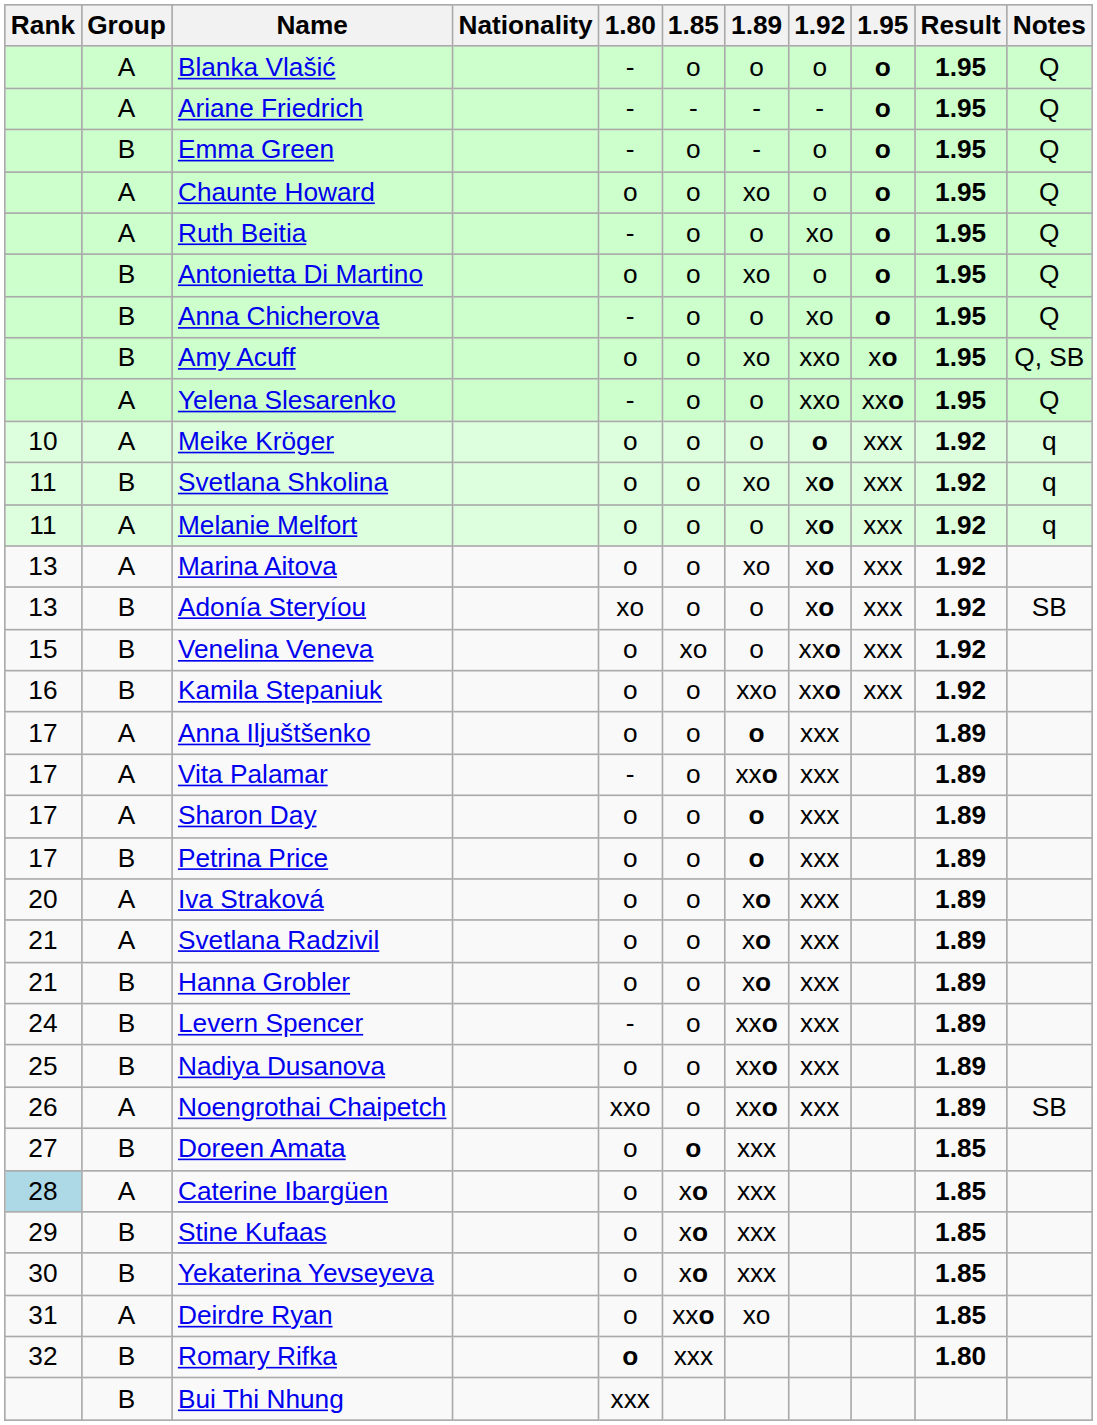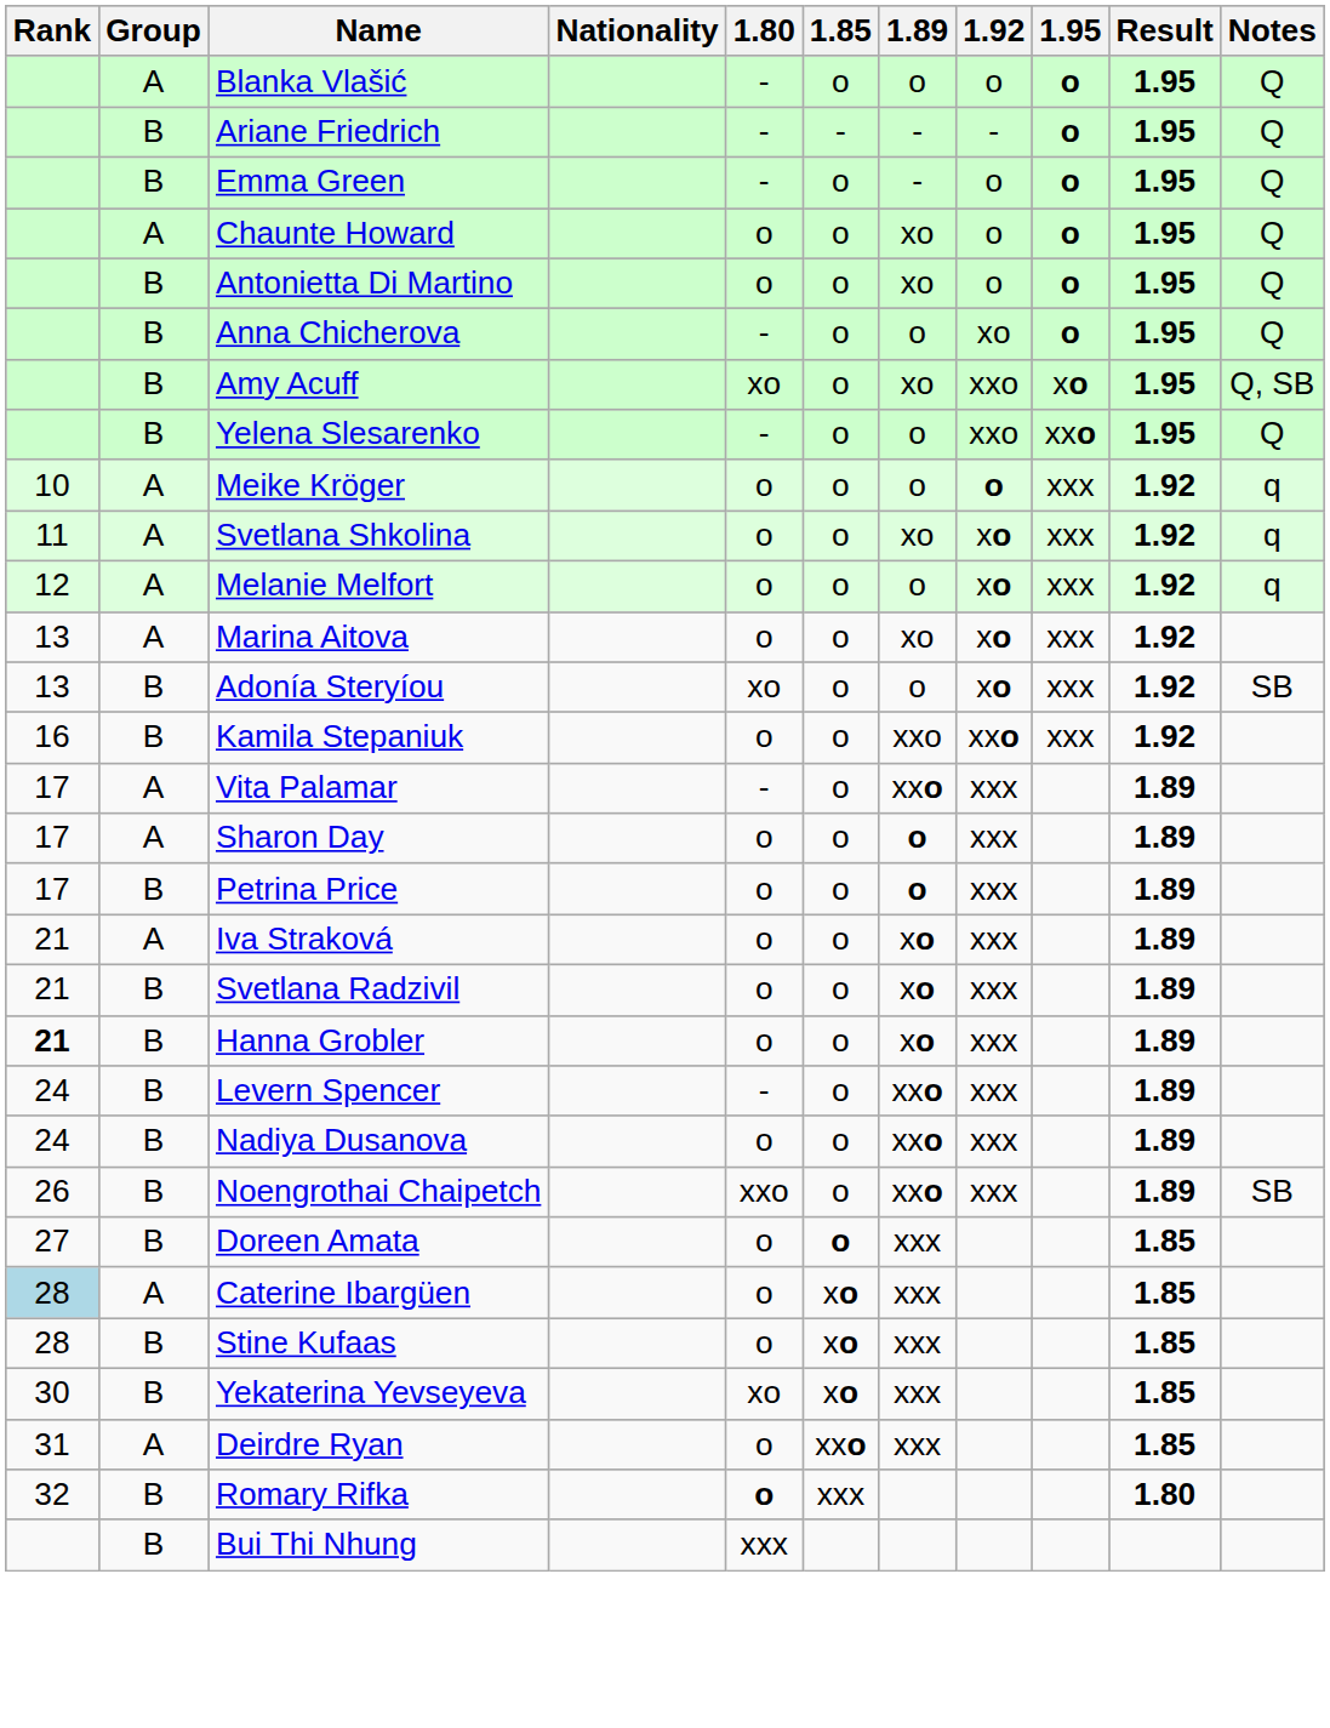 <table class="wikitable sortable" style="text-align:center">
 <tr>
 <th>Rank</th>
 <th>Group</th>
 <th>Name</th>
 <th>Nationality</th>
 <th>1.80</th>
 <th>1.85</th>
 <th>1.89</th>
 <th>1.92</th>
 <th>1.95</th>
 <th>Result</th>
 <th>Notes</th>
 </tr>
 <tr bgcolor=ccffcc>
 <td></td>
 <td>A</td>
 <td align=left><a href='#'>Blanka Vlašić</a></td>
 <td align=left></td>
 <td>-</td>
 <td>o</td>
 <td>o</td>
 <td>o</td>
 <td><strong>o</strong></td>
 <td><strong>1.95</strong></td>
 <td>Q</td>
 </tr>
 <tr bgcolor=ccffcc>
 <td></td>
-<td>A</td>
+<td>B</td>
 <td align=left><a href='#'>Ariane Friedrich</a></td>
 <td align=left></td>
 <td>-</td>
 <td>-</td>
 <td>-</td>
 <td>-</td>
 <td><strong>o</strong></td>
 <td><strong>1.95</strong></td>
 <td>Q</td>
 </tr>
 <tr bgcolor=ccffcc>
 <td></td>
 <td>B</td>
 <td align=left><a href='#'>Emma Green</a></td>
 <td align=left></td>
 <td>-</td>
 <td>o</td>
 <td>-</td>
 <td>o</td>
 <td><strong>o</strong></td>
 <td><strong>1.95</strong></td>
 <td>Q</td>
 </tr>
 <tr bgcolor=ccffcc>
 <td></td>
 <td>A</td>
 <td align=left><a href='#'>Chaunte Howard</a></td>
 <td align=left></td>
 <td>o</td>
 <td>o</td>
 <td>xo</td>
 <td>o</td>
 <td><strong>o</strong></td>
 <td><strong>1.95</strong></td>
 <td>Q</td>
 </tr>
 <tr bgcolor=ccffcc>
 <td></td>
-<td>A</td>
-<td align=left><a href='#'>Ruth Beitia</a></td>
-<td align=left></td>
-<td>-</td>
-<td>o</td>
-<td>o</td>
-<td>xo</td>
-<td><strong>o</strong></td>
-<td><strong>1.95</strong></td>
-<td>Q</td>
-</tr>
-<tr bgcolor=ccffcc>
-<td></td>
 <td>B</td>
 <td align=left><a href='#'>Antonietta Di Martino</a></td>
 <td align=left></td>
 <td>o</td>
 <td>o</td>
 <td>xo</td>
 <td>o</td>
 <td><strong>o</strong></td>
 <td><strong>1.95</strong></td>
 <td>Q</td>
 </tr>
 <tr bgcolor=ccffcc>
 <td></td>
 <td>B</td>
 <td align=left><a href='#'>Anna Chicherova</a></td>
 <td align=left></td>
 <td>-</td>
 <td>o</td>
 <td>o</td>
 <td>xo</td>
 <td><strong>o</strong></td>
 <td><strong>1.95</strong></td>
 <td>Q</td>
 </tr>
 <tr bgcolor=ccffcc>
 <td></td>
 <td>B</td>
 <td align=left><a href='#'>Amy Acuff</a></td>
 <td align=left></td>
-<td>o</td>
+<td>xo</td>
 <td>o</td>
 <td>xo</td>
 <td>xxo</td>
 <td>x<strong>o</strong></td>
 <td><strong>1.95</strong></td>
 <td>Q, SB</td>
 </tr>
 <tr bgcolor=ccffcc>
 <td></td>
-<td>A</td>
+<td>B</td>
 <td align=left><a href='#'>Yelena Slesarenko</a></td>
 <td align=left></td>
 <td>-</td>
 <td>o</td>
 <td>o</td>
 <td>xxo</td>
 <td>xx<strong>o</strong></td>
 <td><strong>1.95</strong></td>
 <td>Q</td>
 </tr>
 <tr bgcolor=ddffdd>
 <td>10</td>
 <td>A</td>
 <td align=left><a href='#'>Meike Kröger</a></td>
 <td align=left></td>
 <td>o</td>
 <td>o</td>
 <td>o</td>
 <td><strong>o</strong></td>
 <td>xxx</td>
 <td><strong>1.92</strong></td>
 <td>q</td>
 </tr>
 <tr bgcolor=ddffdd>
 <td>11</td>
-<td>B</td>
+<td>A</td>
 <td align=left><a href='#'>Svetlana Shkolina</a></td>
 <td align=left></td>
 <td>o</td>
 <td>o</td>
 <td>xo</td>
 <td>x<strong>o</strong></td>
 <td>xxx</td>
 <td><strong>1.92</strong></td>
 <td>q</td>
 </tr>
 <tr bgcolor=ddffdd>
-<td>11</td>
+<td>12</td>
 <td>A</td>
 <td align=left><a href='#'>Melanie Melfort</a></td>
 <td align=left></td>
 <td>o</td>
 <td>o</td>
 <td>o</td>
 <td>x<strong>o</strong></td>
 <td>xxx</td>
 <td><strong>1.92</strong></td>
 <td>q</td>
 </tr>
 <tr>
 <td>13</td>
 <td>A</td>
 <td align=left><a href='#'>Marina Aitova</a></td>
 <td align=left></td>
 <td>o</td>
 <td>o</td>
 <td>xo</td>
 <td>x<strong>o</strong></td>
 <td>xxx</td>
 <td><strong>1.92</strong></td>
 <td></td>
 </tr>
 <tr>
 <td>13</td>
 <td>B</td>
 <td align=left><a href='#'>Adonía Steryíou</a></td>
 <td align=left></td>
 <td>xo</td>
 <td>o</td>
 <td>o</td>
 <td>x<strong>o</strong></td>
 <td>xxx</td>
 <td><strong>1.92</strong></td>
 <td>SB</td>
 </tr>
 <tr>
-<td>15</td>
-<td>B</td>
-<td align=left><a href='#'>Venelina Veneva</a></td>
-<td align=left></td>
-<td>o</td>
-<td>xo</td>
-<td>o</td>
-<td>xx<strong>o</strong></td>
-<td>xxx</td>
-<td><strong>1.92</strong></td>
-<td></td>
-</tr>
-<tr>
 <td>16</td>
 <td>B</td>
 <td align=left><a href='#'>Kamila Stepaniuk</a></td>
 <td align=left></td>
 <td>o</td>
 <td>o</td>
 <td>xxo</td>
 <td>xx<strong>o</strong></td>
 <td>xxx</td>
 <td><strong>1.92</strong></td>
-<td></td>
-</tr>
-<tr>
-<td>17</td>
-<td>A</td>
-<td align=left><a href='#'>Anna Iljuštšenko</a></td>
-<td align=left></td>
-<td>o</td>
-<td>o</td>
-<td><strong>o</strong></td>
-<td>xxx</td>
-<td></td>
-<td><strong>1.89</strong></td>
 <td></td>
 </tr>
 <tr>
 <td>17</td>
 <td>A</td>
 <td align=left><a href='#'>Vita Palamar</a></td>
 <td align=left></td>
 <td>-</td>
 <td>o</td>
 <td>xx<strong>o</strong></td>
 <td>xxx</td>
 <td></td>
 <td><strong>1.89</strong></td>
 <td></td>
 </tr>
 <tr>
 <td>17</td>
 <td>A</td>
 <td align=left><a href='#'>Sharon Day</a></td>
 <td align=left></td>
 <td>o</td>
 <td>o</td>
 <td><strong>o</strong></td>
 <td>xxx</td>
 <td></td>
 <td><strong>1.89</strong></td>
 <td></td>
 </tr>
 <tr>
 <td>17</td>
 <td>B</td>
 <td align=left><a href='#'>Petrina Price</a></td>
 <td align=left></td>
 <td>o</td>
 <td>o</td>
 <td><strong>o</strong></td>
 <td>xxx</td>
 <td></td>
 <td><strong>1.89</strong></td>
 <td></td>
 </tr>
 <tr>
-<td>20</td>
+<td>21</td>
 <td>A</td>
 <td align=left><a href='#'>Iva Straková</a></td>
 <td align=left></td>
 <td>o</td>
 <td>o</td>
 <td>x<strong>o</strong></td>
 <td>xxx</td>
 <td></td>
 <td><strong>1.89</strong></td>
 <td></td>
 </tr>
 <tr>
 <td>21</td>
-<td>A</td>
+<td>B</td>
 <td align=left><a href='#'>Svetlana Radzivil</a></td>
 <td align=left></td>
 <td>o</td>
 <td>o</td>
 <td>x<strong>o</strong></td>
 <td>xxx</td>
 <td></td>
 <td><strong>1.89</strong></td>
 <td></td>
 </tr>
 <tr>
-<td>21</td>
+<td><strong>21</strong></td>
 <td>B</td>
 <td align=left><a href='#'>Hanna Grobler</a></td>
 <td align=left></td>
 <td>o</td>
 <td>o</td>
 <td>x<strong>o</strong></td>
 <td>xxx</td>
 <td></td>
 <td><strong>1.89</strong></td>
 <td></td>
 </tr>
 <tr>
 <td>24</td>
 <td>B</td>
 <td align=left><a href='#'>Levern Spencer</a></td>
 <td align=left></td>
 <td>-</td>
 <td>o</td>
 <td>xx<strong>o</strong></td>
 <td>xxx</td>
 <td></td>
 <td><strong>1.89</strong></td>
 <td></td>
 </tr>
 <tr>
-<td>25</td>
+<td>24</td>
 <td>B</td>
 <td align=left><a href='#'>Nadiya Dusanova</a></td>
 <td align=left></td>
 <td>o</td>
 <td>o</td>
 <td>xx<strong>o</strong></td>
 <td>xxx</td>
 <td></td>
 <td><strong>1.89</strong></td>
 <td></td>
 </tr>
 <tr>
 <td>26</td>
-<td>A</td>
+<td>B</td>
 <td align=left><a href='#'>Noengrothai Chaipetch</a></td>
 <td align=left></td>
 <td>xxo</td>
 <td>o</td>
 <td>xx<strong>o</strong></td>
 <td>xxx</td>
 <td></td>
 <td><strong>1.89</strong></td>
 <td>SB</td>
 </tr>
 <tr>
 <td>27</td>
 <td>B</td>
 <td align=left><a href='#'>Doreen Amata</a></td>
 <td align=left></td>
 <td>o</td>
 <td><strong>o</strong></td>
 <td>xxx</td>
 <td></td>
 <td></td>
 <td><strong>1.85</strong></td>
 <td></td>
 </tr>
 <tr>
 <td style="background: lightblue;">28</td>
 <td>A</td>
 <td align=left><a href='#'>Caterine Ibargüen</a></td>
 <td align=left></td>
 <td>o</td>
 <td>x<strong>o</strong></td>
 <td>xxx</td>
 <td></td>
 <td></td>
 <td><strong>1.85</strong></td>
 <td></td>
 </tr>
 <tr>
-<td>29</td>
+<td>28</td>
 <td>B</td>
 <td align=left><a href='#'>Stine Kufaas</a></td>
 <td align=left></td>
 <td>o</td>
 <td>x<strong>o</strong></td>
 <td>xxx</td>
 <td></td>
 <td></td>
 <td><strong>1.85</strong></td>
 <td></td>
 </tr>
 <tr>
 <td>30</td>
 <td>B</td>
 <td align=left><a href='#'>Yekaterina Yevseyeva</a></td>
 <td align=left></td>
-<td>o</td>
+<td>xo</td>
 <td>x<strong>o</strong></td>
 <td>xxx</td>
 <td></td>
 <td></td>
 <td><strong>1.85</strong></td>
 <td></td>
 </tr>
 <tr>
 <td>31</td>
 <td>A</td>
 <td align=left><a href='#'>Deirdre Ryan</a></td>
 <td align=left></td>
 <td>o</td>
 <td>xx<strong>o</strong></td>
-<td>xo</td>
+<td>xxx</td>
 <td></td>
 <td></td>
 <td><strong>1.85</strong></td>
 <td></td>
 </tr>
 <tr>
 <td>32</td>
 <td>B</td>
 <td align=left><a href='#'>Romary Rifka</a></td>
 <td align=left></td>
 <td><strong>o</strong></td>
 <td>xxx</td>
 <td></td>
 <td></td>
 <td></td>
 <td><strong>1.80</strong></td>
 <td></td>
 </tr>
 <tr>
 <td></td>
 <td>B</td>
 <td align=left><a href='#'>Bui Thi Nhung</a></td>
 <td align=left></td>
 <td>xxx</td>
 <td></td>
 <td></td>
 <td></td>
 <td></td>
 <td><strong></strong></td>
 <td></td>
 </tr>
 </table>
